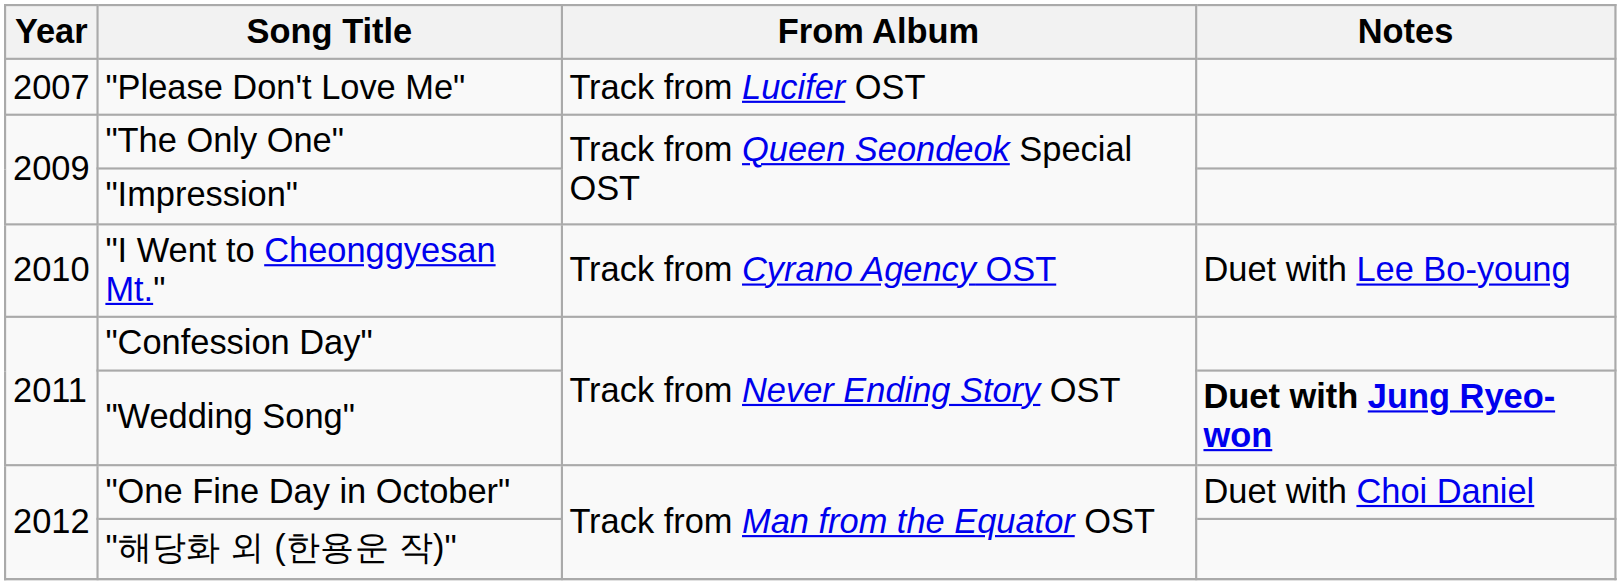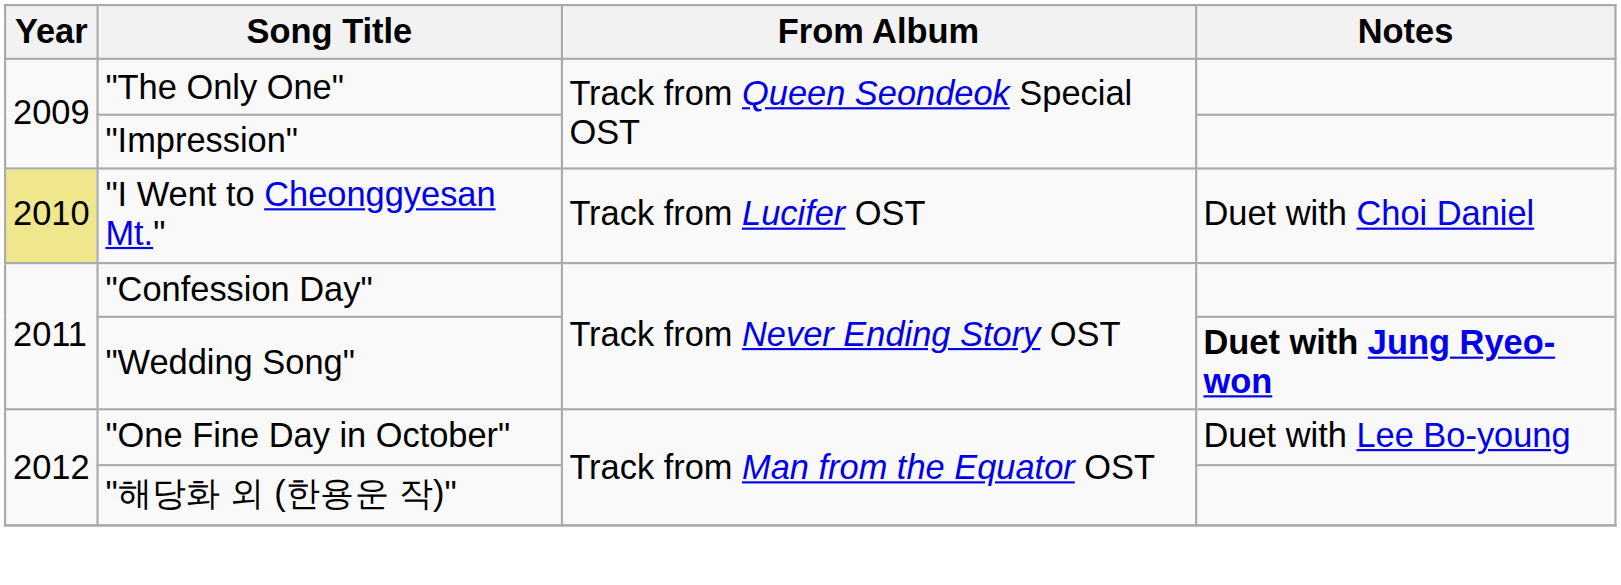 <table class="wikitable" style="width:750px">
 <tr>
 <th width=10>Year</th>
 <th>Song Title</th>
 <th>From Album</th>
 <th>Notes</th>
-</tr>
-<tr>
-<td>2007</td>
-<td> "Please Don't Love Me"</td>
-<td>Track from <em><a href='#'>Lucifer</a></em> OST</td>
-<td></td>
 </tr>
 <tr>
 <td rowspan=2>2009</td>
 <td> "The Only One"</td>
 <td rowspan=2>Track from <em><a href='#'>Queen Seondeok</a></em> Special OST</td>
 <td></td>
 </tr>
 <tr>
 <td>"Impression"</td>
 <td></td>
 </tr>
 <tr>
-<td>2010</td>
+<td style="background: khaki;">2010</td>
 <td> "I Went to <a href='#'>Cheonggyesan Mt.</a>"</td>
-<td>Track from  <a href='#'><em>Cyrano Agency</em> OST</a></td>
-<td>Duet with <a href='#'>Lee Bo-young</a></td>
+<td>Track from <em><a href='#'>Lucifer</a></em> OST</td>
+<td>Duet with <a href='#'>Choi Daniel</a></td>
 </tr>
 <tr>
 <td rowspan=2>2011</td>
 <td> "Confession Day"</td>
 <td rowspan=2>Track from <em><a href='#'>Never Ending Story</a></em> OST</td>
 <td></td>
 </tr>
 <tr>
 <td>"Wedding Song"</td>
 <td><strong>Duet with <a href='#'>Jung Ryeo-won</a></strong></td>
 </tr>
 <tr>
 <td rowspan=2>2012</td>
 <td> "One Fine Day in October" <br></td>
 <td rowspan=2>Track from <em><a href='#'>Man from the Equator</a></em> OST</td>
-<td>Duet with <a href='#'>Choi Daniel</a></td>
+<td>Duet with <a href='#'>Lee Bo-young</a></td>
 </tr>
 <tr>
 <td>"해당화 외 (한용운 작)"</td>
 <td></td>
 </tr>
 <tr>
 </tr>
 </table>
